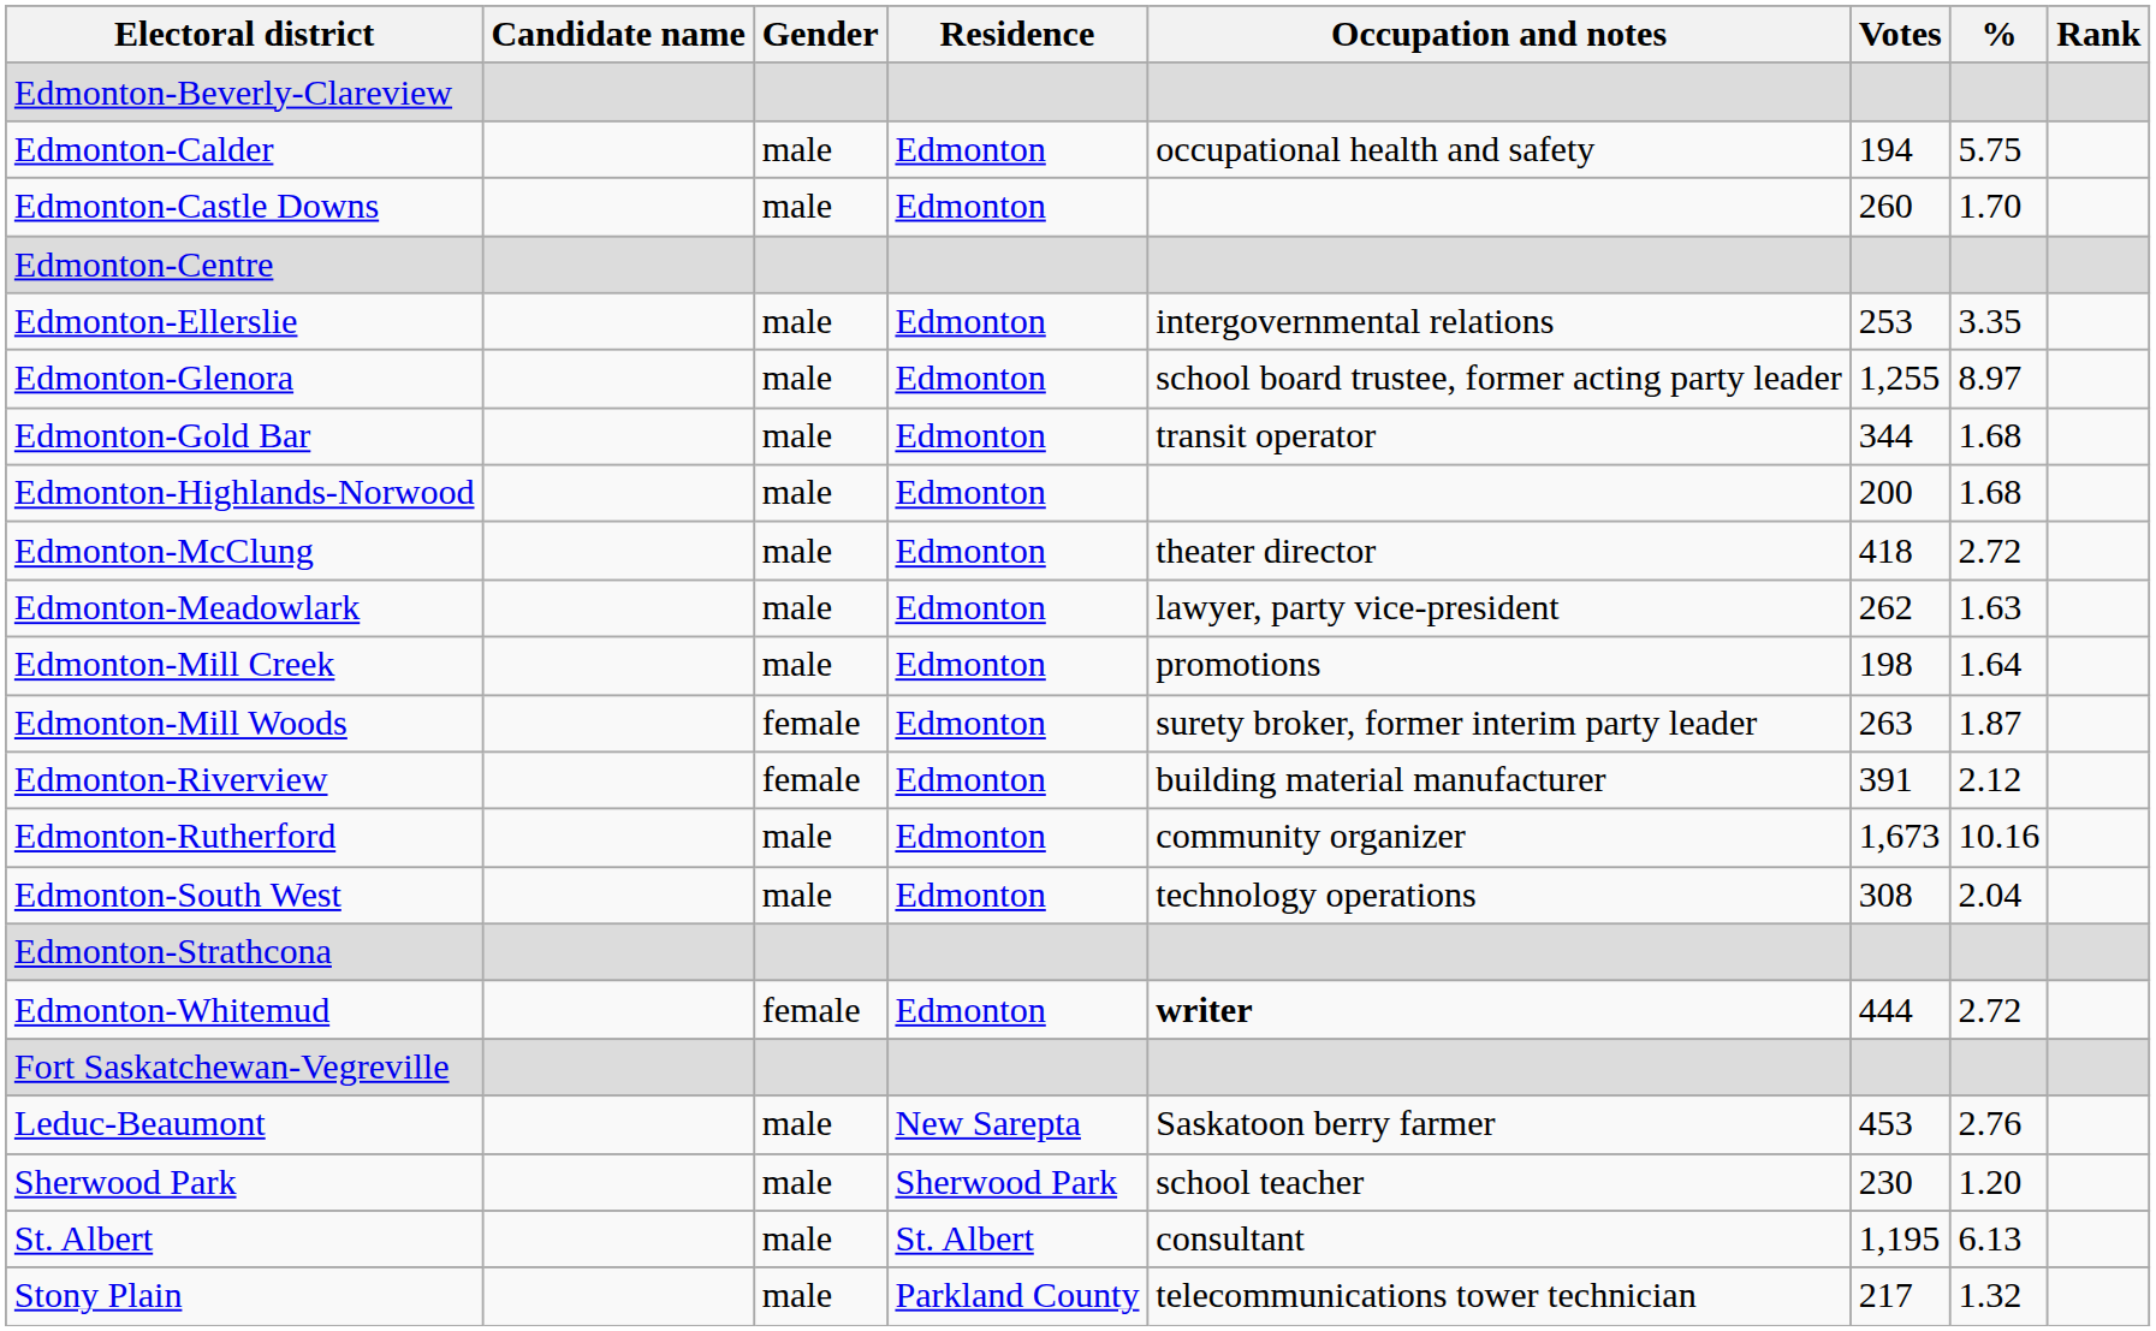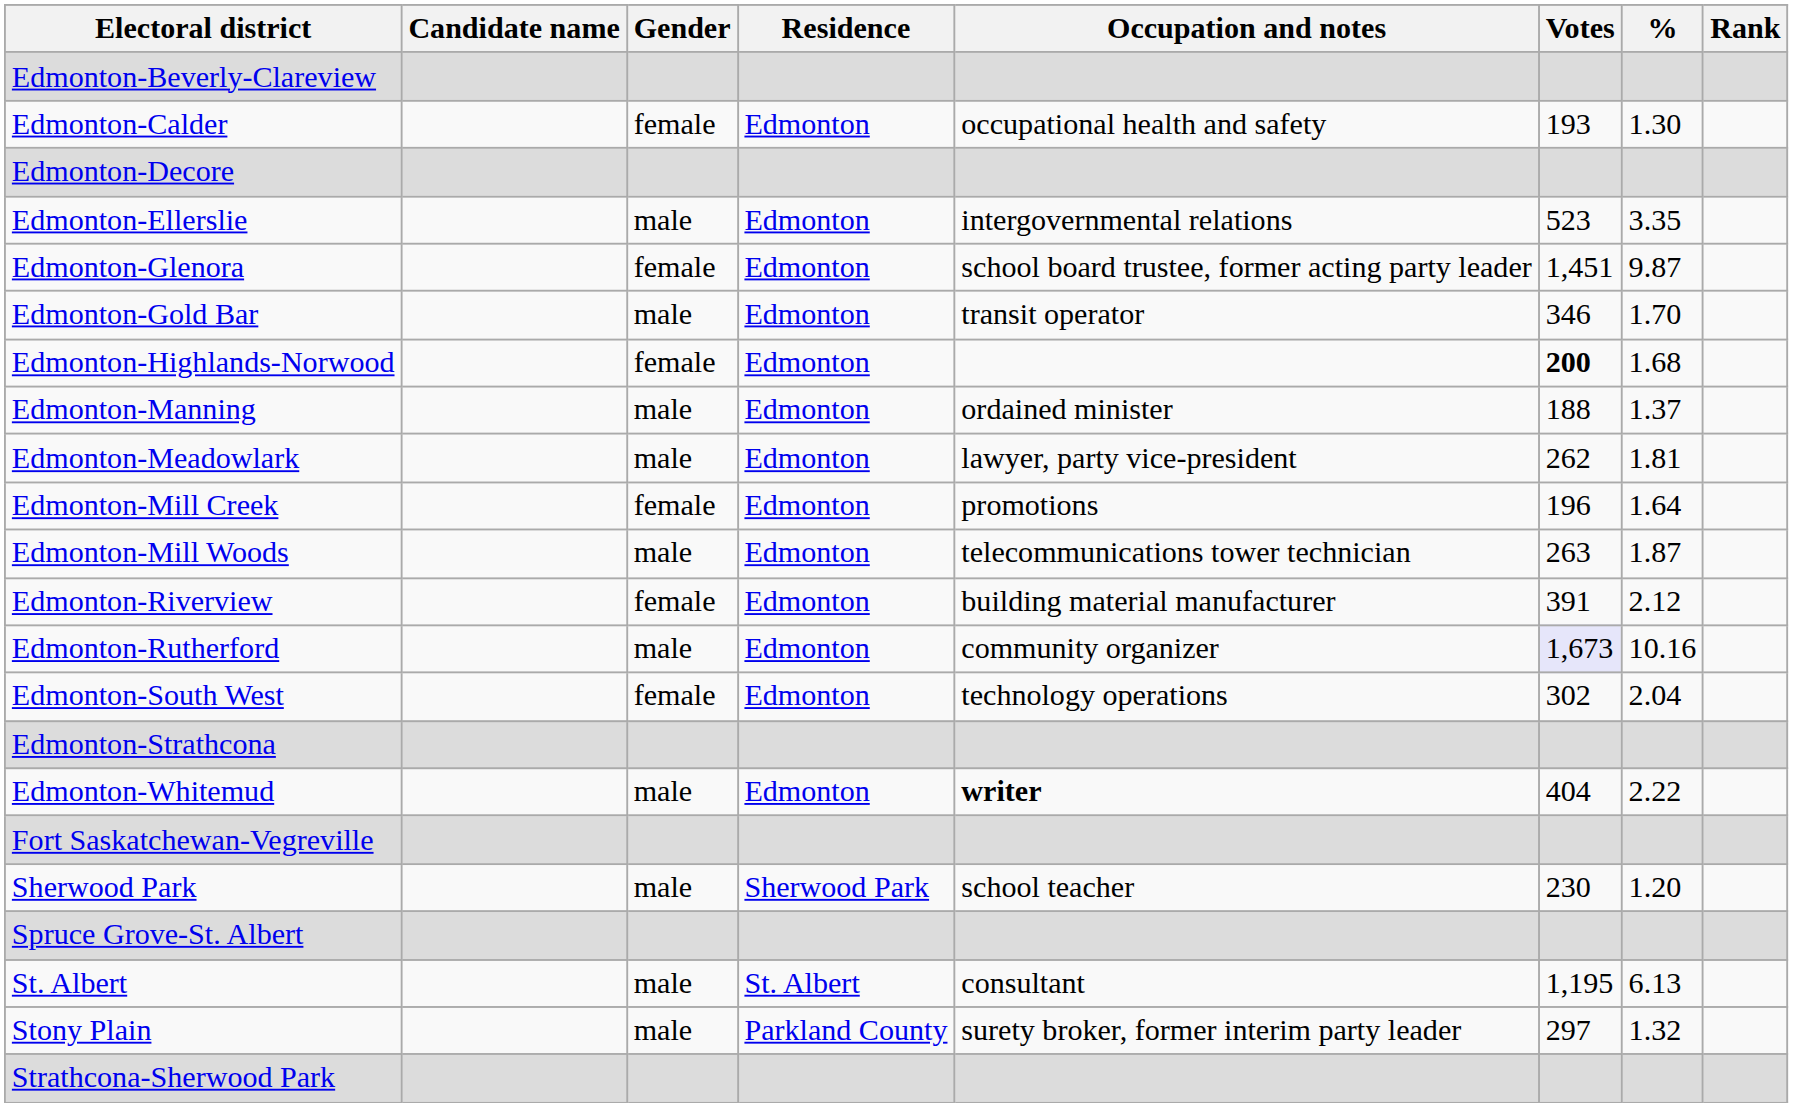 <table class="wikitable sortable">
 <tr>
 <th>Electoral district</th>
 <th>Candidate name</th>
 <th>Gender</th>
 <th>Residence</th>
 <th class=unsortable>Occupation and notes</th>
 <th>Votes</th>
 <th>%</th>
 <th>Rank</th>
 </tr>
 <tr style="background: gainsboro;">
 <td><a href='#'>Edmonton-Beverly-Clareview</a></td>
 <td></td>
 <td></td>
 <td></td>
 <td></td>
 <td></td>
 <td></td>
 <td></td>
 </tr>
 <tr>
 <td><a href='#'>Edmonton-Calder</a></td>
 <td></td>
-<td>male</td>
+<td>female</td>
 <td><a href='#'>Edmonton</a></td>
 <td>occupational health and safety</td>
-<td>194</td>
-<td>5.75</td>
-<td></td>
-</tr>
-<tr>
-<td><a href='#'>Edmonton-Castle Downs</a></td>
-<td></td>
-<td>male</td>
-<td><a href='#'>Edmonton</a></td>
-<td></td>
-<td>260</td>
-<td>1.70</td>
+<td>193</td>
+<td>1.30</td>
 <td></td>
 </tr>
 <tr style="background: gainsboro;">
-<td><a href='#'>Edmonton-Centre</a></td>
+<td><a href='#'>Edmonton-Decore</a></td>
 <td></td>
 <td></td>
 <td></td>
 <td></td>
 <td></td>
 <td></td>
 <td></td>
 </tr>
 <tr>
 <td><a href='#'>Edmonton-Ellerslie</a></td>
 <td></td>
 <td>male</td>
 <td><a href='#'>Edmonton</a></td>
 <td>intergovernmental relations</td>
-<td>253</td>
+<td>523</td>
 <td>3.35</td>
 <td></td>
 </tr>
 <tr>
 <td><a href='#'>Edmonton-Glenora</a></td>
 <td></td>
-<td>male</td>
+<td>female</td>
 <td><a href='#'>Edmonton</a></td>
 <td>school board trustee, former acting party leader</td>
-<td>1,255</td>
-<td>8.97</td>
+<td>1,451</td>
+<td>9.87</td>
 <td></td>
 </tr>
 <tr>
 <td><a href='#'>Edmonton-Gold Bar</a></td>
 <td></td>
 <td>male</td>
 <td><a href='#'>Edmonton</a></td>
 <td>transit operator</td>
-<td>344</td>
-<td>1.68</td>
+<td>346</td>
+<td>1.70</td>
 <td></td>
 </tr>
 <tr>
 <td><a href='#'>Edmonton-Highlands-Norwood</a></td>
 <td></td>
-<td>male</td>
+<td>female</td>
 <td><a href='#'>Edmonton</a></td>
 <td></td>
-<td>200</td>
+<td><strong>200</strong></td>
 <td>1.68</td>
 <td></td>
 </tr>
 <tr>
-<td><a href='#'>Edmonton-McClung</a></td>
+<td><a href='#'>Edmonton-Manning</a></td>
 <td></td>
 <td>male</td>
 <td><a href='#'>Edmonton</a></td>
-<td>theater director</td>
-<td>418</td>
-<td>2.72</td>
+<td>ordained minister</td>
+<td>188</td>
+<td>1.37</td>
 <td></td>
 </tr>
 <tr>
 <td><a href='#'>Edmonton-Meadowlark</a></td>
 <td></td>
 <td>male</td>
 <td><a href='#'>Edmonton</a></td>
 <td>lawyer, party vice-president</td>
 <td>262</td>
-<td>1.63</td>
+<td>1.81</td>
 <td></td>
 </tr>
 <tr>
 <td><a href='#'>Edmonton-Mill Creek</a></td>
 <td></td>
-<td>male</td>
+<td>female</td>
 <td><a href='#'>Edmonton</a></td>
 <td>promotions</td>
-<td>198</td>
+<td>196</td>
 <td>1.64</td>
 <td></td>
 </tr>
 <tr>
 <td><a href='#'>Edmonton-Mill Woods</a></td>
 <td></td>
-<td>female</td>
+<td>male</td>
 <td><a href='#'>Edmonton</a></td>
-<td>surety broker, former interim party leader</td>
+<td>telecommunications tower technician</td>
 <td>263</td>
 <td>1.87</td>
 <td></td>
 </tr>
 <tr>
 <td><a href='#'>Edmonton-Riverview</a></td>
 <td></td>
 <td>female</td>
 <td><a href='#'>Edmonton</a></td>
 <td>building material manufacturer</td>
 <td>391</td>
 <td>2.12</td>
 <td></td>
 </tr>
 <tr>
 <td><a href='#'>Edmonton-Rutherford</a></td>
 <td></td>
 <td>male</td>
 <td><a href='#'>Edmonton</a></td>
 <td>community organizer</td>
-<td>1,673</td>
+<td style="background: lavender;">1,673</td>
 <td>10.16</td>
 <td></td>
 </tr>
 <tr>
 <td><a href='#'>Edmonton-South West</a></td>
 <td></td>
-<td>male</td>
+<td>female</td>
 <td><a href='#'>Edmonton</a></td>
 <td>technology operations</td>
-<td>308</td>
+<td>302</td>
 <td>2.04</td>
 <td></td>
 </tr>
 <tr style="background: gainsboro;">
 <td><a href='#'>Edmonton-Strathcona</a></td>
 <td></td>
 <td></td>
 <td></td>
 <td></td>
 <td></td>
 <td></td>
 <td></td>
 </tr>
 <tr>
 <td><a href='#'>Edmonton-Whitemud</a></td>
 <td></td>
-<td>female</td>
+<td>male</td>
 <td><a href='#'>Edmonton</a></td>
 <td><strong>writer</strong></td>
-<td>444</td>
-<td>2.72</td>
+<td>404</td>
+<td>2.22</td>
 <td></td>
 </tr>
 <tr style="background: gainsboro;">
 <td><a href='#'>Fort Saskatchewan-Vegreville</a></td>
 <td></td>
 <td></td>
 <td></td>
 <td></td>
 <td></td>
 <td></td>
 <td></td>
 </tr>
 <tr>
-<td><a href='#'>Leduc-Beaumont</a></td>
-<td></td>
-<td>male</td>
-<td><a href='#'>New Sarepta</a></td>
-<td>Saskatoon berry farmer</td>
-<td>453</td>
-<td>2.76</td>
-<td></td>
-</tr>
-<tr>
 <td><a href='#'>Sherwood Park</a></td>
 <td></td>
 <td>male</td>
 <td><a href='#'>Sherwood Park</a></td>
 <td>school teacher</td>
 <td>230</td>
 <td>1.20</td>
+<td></td>
+</tr>
+<tr style="background: gainsboro;">
+<td><a href='#'>Spruce Grove-St. Albert</a></td>
+<td></td>
+<td></td>
+<td></td>
+<td></td>
+<td></td>
+<td></td>
 <td></td>
 </tr>
 <tr>
 <td><a href='#'>St. Albert</a></td>
 <td></td>
 <td>male</td>
 <td><a href='#'>St. Albert</a></td>
 <td>consultant</td>
 <td>1,195</td>
 <td>6.13</td>
 <td></td>
 </tr>
 <tr>
 <td><a href='#'>Stony Plain</a></td>
 <td></td>
 <td>male</td>
 <td><a href='#'>Parkland County</a></td>
-<td>telecommunications tower technician</td>
-<td>217</td>
+<td>surety broker, former interim party leader</td>
+<td>297</td>
 <td>1.32</td>
 <td></td>
 </tr>
+<tr style="background: gainsboro;">
+<td><a href='#'>Strathcona-Sherwood Park</a></td>
+<td></td>
+<td></td>
+<td></td>
+<td></td>
+<td></td>
+<td></td>
+<td></td>
+</tr>
 </table>
